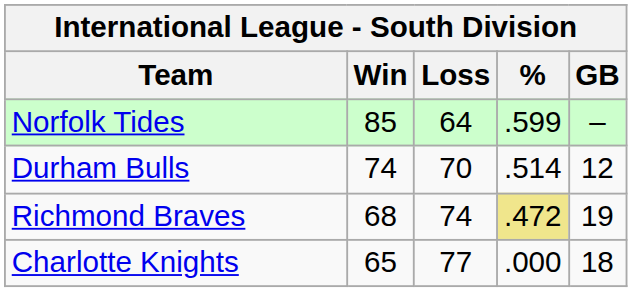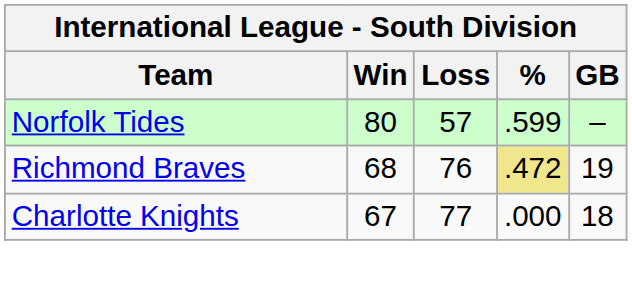 <table class="wikitable">
 <tr>
 <th colspan="5">International League - South Division</th>
 </tr>
 <tr>
 <th width="55%">Team</th>
 <th>Win</th>
 <th>Loss</th>
 <th>%</th>
 <th>GB</th>
 </tr>
 <tr align=center bgcolor=ccffcc>
 <td align=left><a href='#'>Norfolk Tides</a></td>
-<td>85</td>
-<td>64</td>
+<td>80</td>
+<td>57</td>
 <td>.599</td>
 <td>–</td>
 </tr>
 <tr align=center>
-<td align=left><a href='#'>Durham Bulls</a></td>
-<td>74</td>
-<td>70</td>
-<td>.514</td>
-<td>12</td>
-</tr>
-<tr align=center>
 <td align=left><a href='#'>Richmond Braves</a></td>
 <td>68</td>
-<td>74</td>
+<td>76</td>
 <td style="background: khaki;">.472</td>
 <td>19</td>
 </tr>
 <tr align=center>
 <td align=left><a href='#'>Charlotte Knights</a></td>
-<td>65</td>
+<td>67</td>
 <td>77</td>
 <td>.000</td>
 <td>18</td>
 </tr>
 </table>
